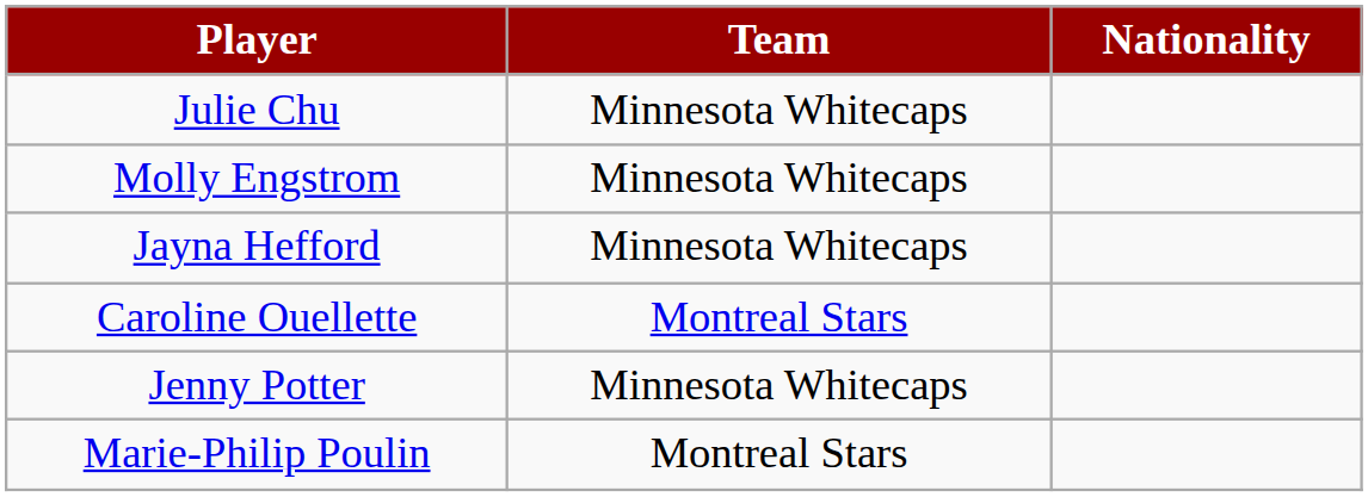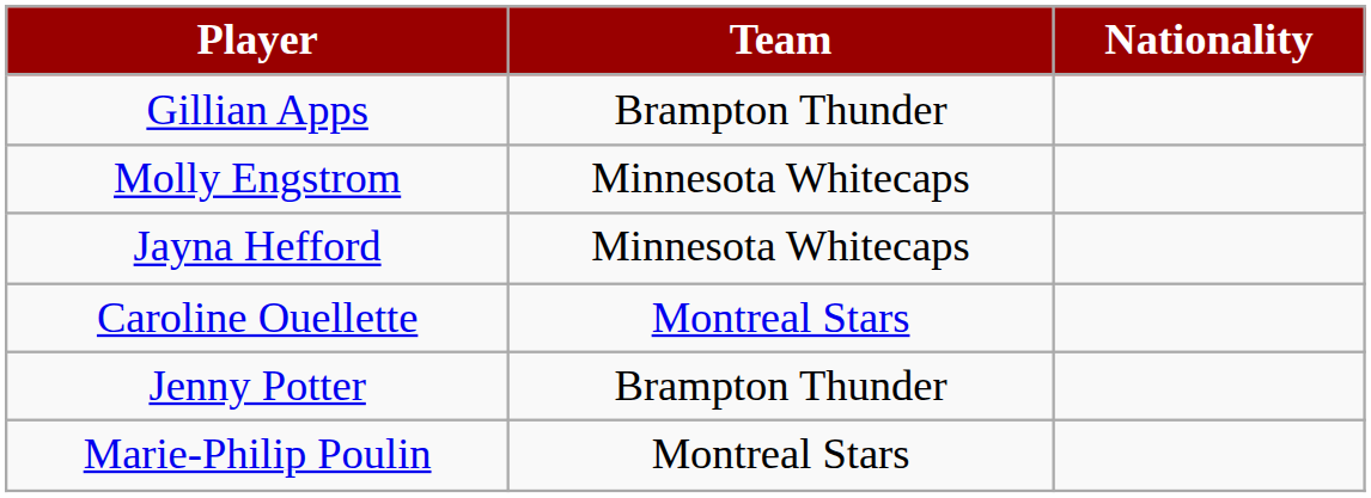 <table class="wikitable" style="width:80%;">
 <tr style="text-align:center; background:#900; color:#fff;">
 <td><strong>Player</strong></td>
 <td><strong>Team</strong></td>
 <td><strong>Nationality</strong></td>
 </tr>
 <tr style="text-align:center;" bgcolor="">
-<td><a href='#'>Julie Chu</a></td>
-<td>Minnesota Whitecaps</td>
+<td><a href='#'>Gillian Apps</a></td>
+<td>Brampton Thunder</td>
 <td></td>
 </tr>
 <tr style="text-align:center;" bgcolor="">
 <td><a href='#'>Molly Engstrom</a></td>
 <td>Minnesota Whitecaps</td>
 <td></td>
 </tr>
 <tr style="text-align:center;" bgcolor="">
 <td><a href='#'>Jayna Hefford</a></td>
 <td>Minnesota Whitecaps</td>
 <td></td>
 </tr>
 <tr style="text-align:center;" bgcolor="">
 <td><a href='#'>Caroline Ouellette</a></td>
 <td><a href='#'>Montreal Stars</a></td>
 <td></td>
 </tr>
 <tr style="text-align:center;" bgcolor="">
 <td><a href='#'>Jenny Potter</a></td>
-<td>Minnesota Whitecaps</td>
+<td>Brampton Thunder</td>
 <td></td>
 </tr>
 <tr style="text-align:center;" bgcolor="">
 <td><a href='#'>Marie-Philip Poulin</a></td>
 <td>Montreal Stars</td>
 <td></td>
 </tr>
 </table>
